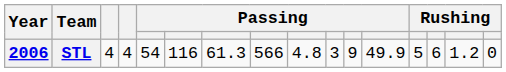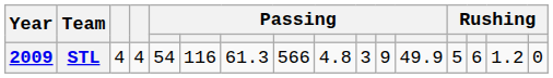 <table class="wikitable" style="text-align:center">
 <tr>
 <th rowspan=2>Year</th>
 <th rowspan=2>Team</th>
 <th rowspan=2></th>
 <th rowspan=2></th>
 <th colspan=8>Passing</th>
 <th colspan=4>Rushing</th>
 </tr>
 <tr>
 <th></th>
 <th></th>
 <th></th>
 <th></th>
 <th></th>
 <th></th>
 <th></th>
 <th></th>
 <th></th>
 <th></th>
 <th></th>
 <th></th>
 </tr>
 <tr>
-<th><a href='#'>2006</a></th>
+<th><a href='#'>2009</a></th>
 <th><a href='#'>STL</a></th>
 <td>4</td>
 <td>4</td>
 <td>54</td>
 <td>116</td>
 <td>61.3</td>
 <td>566</td>
 <td>4.8</td>
 <td>3</td>
 <td>9</td>
 <td>49.9</td>
 <td>5</td>
 <td>6</td>
 <td>1.2</td>
 <td>0</td>
 </tr>
 </table>
